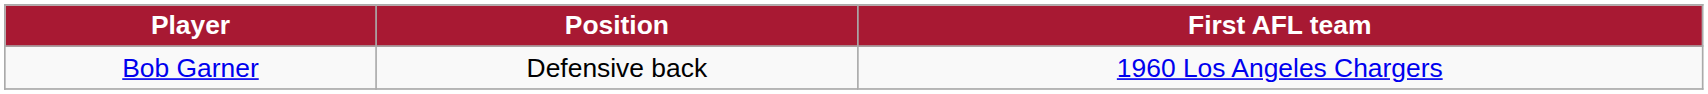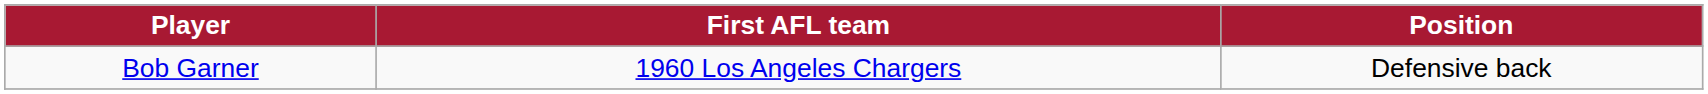 <table class="wikitable" width="65%">
 <tr align="center"  style="background:#A81933;color:#FFFFFF;">
 <td><strong>Player</strong></td>
+<td><strong>First AFL team</strong></td>
 <td><strong>Position</strong></td>
-<td><strong>First AFL team</strong></td>
 </tr>
 <tr align="center" bgcolor="">
 <td><a href='#'>Bob Garner</a></td>
+<td><a href='#'>1960 Los Angeles Chargers</a></td>
 <td>Defensive back</td>
-<td><a href='#'>1960 Los Angeles Chargers</a></td>
 </tr>
 </table>
